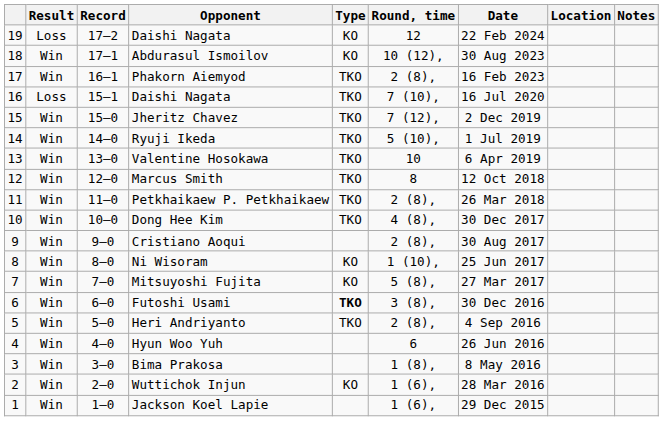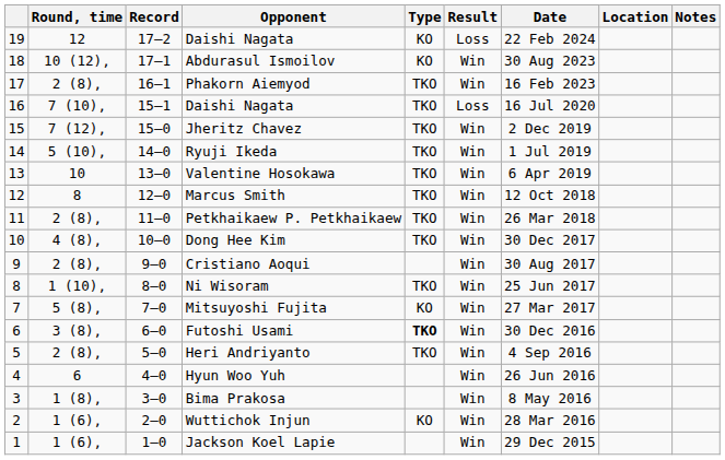 <table class="wikitable" style="text-align:center">
 <tr>
 <th></th>
-<th>Result</th>
+<th>Round, time</th>
 <th>Record</th>
 <th>Opponent</th>
 <th>Type</th>
-<th>Round, time</th>
+<th>Result</th>
 <th>Date</th>
 <th>Location</th>
 <th>Notes</th>
 </tr>
 <tr>
 <td>19</td>
-<td>Loss</td>
+<td>12</td>
 <td>17–2</td>
 <td align="left">Daishi Nagata</td>
 <td>KO</td>
-<td>12</td>
+<td>Loss</td>
 <td>22 Feb 2024</td>
 <td align="left"></td>
 <td align=left></td>
 </tr>
 <tr>
 <td>18</td>
-<td>Win</td>
+<td>10 (12), </td>
 <td>17–1</td>
 <td align="left">Abdurasul Ismoilov</td>
 <td>KO</td>
-<td>10 (12), </td>
+<td>Win</td>
 <td>30 Aug 2023</td>
 <td align="left"></td>
 <td align=left></td>
 </tr>
 <tr>
 <td>17</td>
-<td>Win</td>
+<td>2 (8), </td>
 <td>16–1</td>
 <td align="left">Phakorn Aiemyod</td>
 <td>TKO</td>
-<td>2 (8), </td>
+<td>Win</td>
 <td>16 Feb 2023</td>
 <td align="left"></td>
 <td></td>
 </tr>
 <tr>
 <td>16</td>
-<td>Loss</td>
+<td>7 (10), </td>
 <td>15–1</td>
 <td align=left>Daishi Nagata</td>
 <td>TKO</td>
-<td>7 (10), </td>
+<td>Loss</td>
 <td>16 Jul 2020</td>
 <td align=left></td>
 <td align=left></td>
 </tr>
 <tr>
 <td>15</td>
-<td>Win</td>
+<td>7 (12), </td>
 <td>15–0</td>
 <td align=left>Jheritz Chavez</td>
 <td>TKO</td>
-<td>7 (12), </td>
+<td>Win</td>
 <td>2 Dec 2019</td>
 <td align=left></td>
 <td align=left></td>
 </tr>
 <tr>
 <td>14</td>
-<td>Win</td>
+<td>5 (10), </td>
 <td>14–0</td>
 <td align=left>Ryuji Ikeda</td>
 <td>TKO</td>
-<td>5 (10), </td>
+<td>Win</td>
 <td>1 Jul 2019</td>
 <td align=left></td>
 <td align=left></td>
 </tr>
 <tr>
 <td>13</td>
-<td>Win</td>
+<td>10</td>
 <td>13–0</td>
 <td align=left>Valentine Hosokawa</td>
 <td>TKO</td>
-<td>10</td>
+<td>Win</td>
 <td>6 Apr 2019</td>
 <td align=left></td>
 <td align=left></td>
 </tr>
 <tr>
 <td>12</td>
-<td>Win</td>
+<td>8</td>
 <td>12–0</td>
 <td align=left>Marcus Smith</td>
 <td>TKO</td>
-<td>8</td>
+<td>Win</td>
 <td>12 Oct 2018</td>
 <td align=left></td>
 <td></td>
 </tr>
 <tr>
 <td>11</td>
-<td>Win</td>
+<td>2 (8), </td>
 <td>11–0</td>
 <td align=left>Petkhaikaew P. Petkhaikaew</td>
 <td>TKO</td>
-<td>2 (8), </td>
+<td>Win</td>
 <td>26 Mar 2018</td>
 <td align=left></td>
 <td></td>
 </tr>
 <tr>
 <td>10</td>
-<td>Win</td>
+<td>4 (8), </td>
 <td>10–0</td>
 <td align=left>Dong Hee Kim</td>
 <td>TKO</td>
-<td>4 (8), </td>
+<td>Win</td>
 <td>30 Dec 2017</td>
 <td align=left></td>
 <td></td>
 </tr>
 <tr>
 <td>9</td>
-<td>Win</td>
+<td>2 (8), </td>
 <td>9–0</td>
 <td align=left>Cristiano Aoqui</td>
 <td></td>
-<td>2 (8), </td>
+<td>Win</td>
 <td>30 Aug 2017</td>
 <td align=left></td>
 <td></td>
 </tr>
 <tr>
 <td>8</td>
-<td>Win</td>
+<td>1 (10), </td>
 <td>8–0</td>
 <td align=left>Ni Wisoram</td>
-<td>KO</td>
-<td>1 (10), </td>
+<td>TKO</td>
+<td>Win</td>
 <td>25 Jun 2017</td>
 <td align=left></td>
 <td></td>
 </tr>
 <tr>
 <td>7</td>
-<td>Win</td>
+<td>5 (8), </td>
 <td>7–0</td>
 <td align=left>Mitsuyoshi Fujita</td>
 <td>KO</td>
-<td>5 (8), </td>
+<td>Win</td>
 <td>27 Mar 2017</td>
 <td align=left></td>
 <td></td>
 </tr>
 <tr>
 <td>6</td>
-<td>Win</td>
+<td>3 (8), </td>
 <td>6–0</td>
 <td align=left>Futoshi Usami</td>
 <td><strong>TKO</strong></td>
-<td>3 (8), </td>
+<td>Win</td>
 <td>30 Dec 2016</td>
 <td align=left></td>
 <td></td>
 </tr>
 <tr>
 <td>5</td>
-<td>Win</td>
+<td>2 (8), </td>
 <td>5–0</td>
 <td align=left>Heri Andriyanto</td>
 <td>TKO</td>
-<td>2 (8), </td>
+<td>Win</td>
 <td>4 Sep 2016</td>
 <td align=left></td>
 <td></td>
 </tr>
 <tr>
 <td>4</td>
-<td>Win</td>
+<td>6</td>
 <td>4–0</td>
 <td align=left>Hyun Woo Yuh</td>
 <td></td>
-<td>6</td>
+<td>Win</td>
 <td>26 Jun 2016</td>
 <td align=left></td>
 <td></td>
 </tr>
 <tr>
 <td>3</td>
-<td>Win</td>
+<td>1 (8), </td>
 <td>3–0</td>
 <td align=left>Bima Prakosa</td>
 <td></td>
-<td>1 (8), </td>
+<td>Win</td>
 <td>8 May 2016</td>
 <td align=left></td>
 <td></td>
 </tr>
 <tr>
 <td>2</td>
-<td>Win</td>
+<td>1 (6), </td>
 <td>2–0</td>
 <td align=left>Wuttichok Injun</td>
 <td>KO</td>
-<td>1 (6), </td>
+<td>Win</td>
 <td>28 Mar 2016</td>
 <td align=left></td>
 <td></td>
 </tr>
 <tr>
 <td>1</td>
-<td>Win</td>
+<td>1 (6), </td>
 <td>1–0</td>
 <td align=left>Jackson Koel Lapie</td>
 <td></td>
-<td>1 (6), </td>
+<td>Win</td>
 <td>29 Dec 2015</td>
 <td align=left></td>
 <td></td>
 </tr>
 </table>
